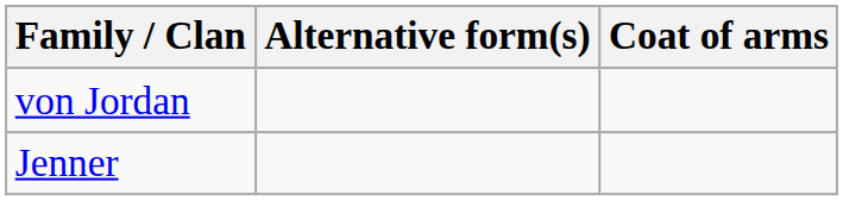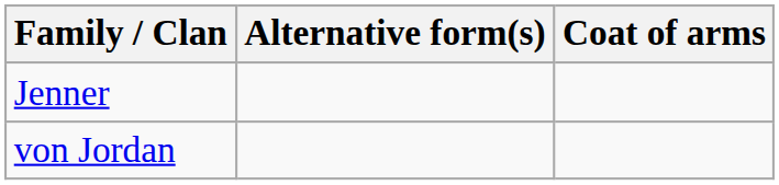 <table class="wikitable">
 <tr>
 <th>Family / Clan</th>
 <th>Alternative form(s)</th>
 <th>Coat of arms</th>
 </tr>
 <tr>
+<td><a href='#'>Jenner</a></td>
+<td></td>
+<td></td>
+</tr>
+<tr>
 <td><a href='#'>von Jordan</a></td>
 <td></td>
 <td></td>
 </tr>
-<tr>
-<td><a href='#'>Jenner</a></td>
-<td></td>
-<td></td>
-</tr>
 </table>
